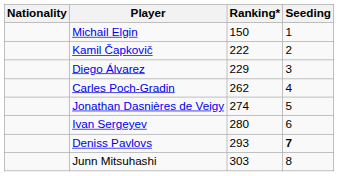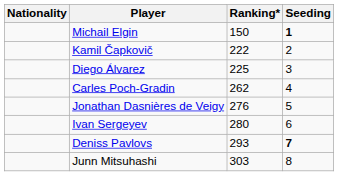 <table class="wikitable" border="1">
 <tr>
 <th>Nationality</th>
 <th>Player</th>
 <th>Ranking*</th>
 <th>Seeding</th>
 </tr>
 <tr>
 <td></td>
 <td><a href='#'>Michail Elgin</a></td>
 <td>150</td>
-<td>1</td>
+<td><strong>1</strong></td>
 </tr>
 <tr>
 <td></td>
 <td><a href='#'>Kamil Čapkovič</a></td>
 <td>222</td>
 <td>2</td>
 </tr>
 <tr>
 <td></td>
 <td><a href='#'>Diego Álvarez</a></td>
-<td>229</td>
+<td>225</td>
 <td>3</td>
 </tr>
 <tr>
 <td></td>
 <td><a href='#'>Carles Poch-Gradin</a></td>
 <td>262</td>
 <td>4</td>
 </tr>
 <tr>
 <td></td>
 <td><a href='#'>Jonathan Dasnières de Veigy</a></td>
-<td>274</td>
+<td>276</td>
 <td>5</td>
 </tr>
 <tr>
 <td></td>
 <td><a href='#'>Ivan Sergeyev</a></td>
 <td>280</td>
 <td>6</td>
 </tr>
 <tr>
 <td></td>
 <td><a href='#'>Deniss Pavlovs</a></td>
 <td>293</td>
 <td><strong>7</strong></td>
 </tr>
 <tr>
 <td></td>
 <td>Junn Mitsuhashi</td>
 <td>303</td>
 <td>8</td>
 </tr>
 </table>
